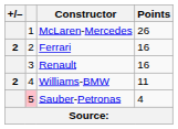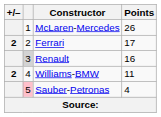 <table class="wikitable" style="font-size: 85%;">
 <tr>
 <th scope="col">+/–</th>
 <th scope="col"></th>
 <th scope="col">Constructor</th>
 <th scope="col">Points</th>
 </tr>
 <tr>
 <th scope="row"></th>
 <td align="center">1</td>
 <td> <a href='#'>McLaren</a>-<a href='#'>Mercedes</a></td>
 <td>26</td>
 </tr>
 <tr>
 <th scope="row"> 2</th>
 <td align="center">2</td>
 <td> <a href='#'>Ferrari</a></td>
-<td>16</td>
+<td>17</td>
 </tr>
 <tr>
 <th scope="row"></th>
-<td align="center">3</td>
+<td align="center" style="background: lightgrey;">3</td>
 <td> <a href='#'>Renault</a></td>
 <td>16</td>
 </tr>
 <tr>
 <th scope="row"> 2</th>
 <td align="center">4</td>
 <td> <a href='#'>Williams</a>-<a href='#'>BMW</a></td>
 <td>11</td>
 </tr>
 <tr>
 <th scope="row"></th>
 <td align="center" style="background: pink;">5</td>
 <td> <a href='#'>Sauber</a>-<a href='#'>Petronas</a></td>
 <td>4</td>
 </tr>
 <tr>
 <th colspan=4>Source: </th>
 </tr>
 </table>
